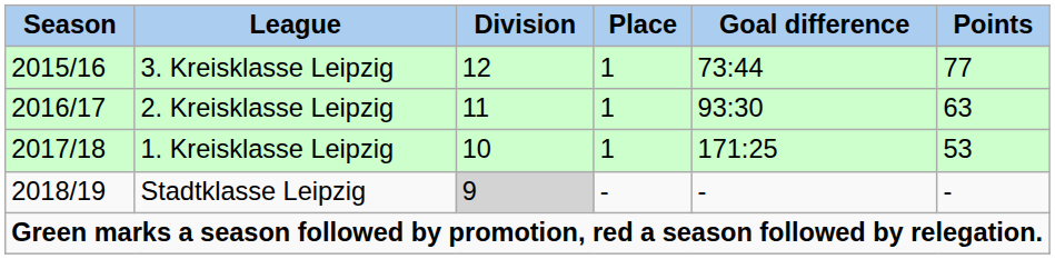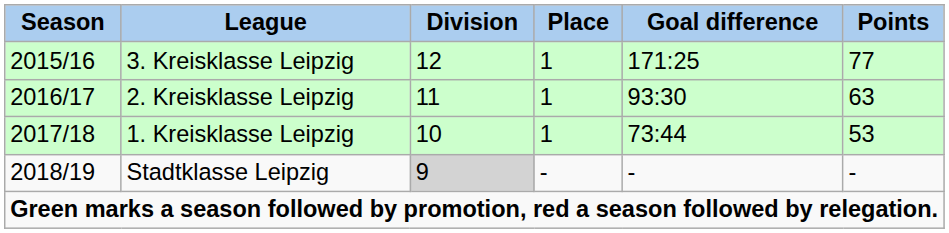 <table class="wikitable float-right">
 <tr bgcolor="dddddd">
 <th style="background:#ABCDEF;">Season</th>
 <th style="background:#ABCDEF;">League</th>
 <th style="background:#ABCDEF;">Division</th>
 <th style="background:#ABCDEF;">Place</th>
 <th style="background:#ABCDEF;">Goal difference</th>
 <th style="background:#ABCDEF;">Points</th>
 </tr>
 <tr style="background:#ccffcc;">
 <td>2015/16</td>
 <td>3. Kreisklasse Leipzig</td>
 <td>12</td>
 <td>1</td>
-<td>73:44</td>
+<td>171:25</td>
 <td>77</td>
 </tr>
 <tr style="background:#ccffcc;">
 <td>2016/17</td>
 <td>2. Kreisklasse Leipzig</td>
 <td>11</td>
 <td>1</td>
 <td>93:30</td>
 <td>63</td>
 </tr>
 <tr style="background:#ccffcc;">
 <td>2017/18</td>
 <td>1. Kreisklasse Leipzig</td>
 <td>10</td>
 <td>1</td>
-<td>171:25</td>
+<td>73:44</td>
 <td>53</td>
 </tr>
 <tr>
 <td>2018/19</td>
 <td>Stadtklasse Leipzig</td>
 <td style="background: lightgrey;">9</td>
 <td>-</td>
 <td>-</td>
 <td>-</td>
 </tr>
 <tr>
 <td colspan="12" align="center"><strong>Green marks a season followed by promotion, red a season followed by relegation.</strong></td>
 </tr>
 </table>
